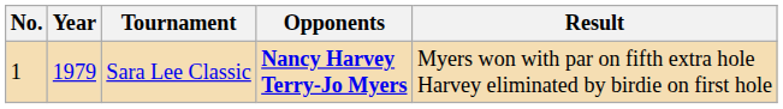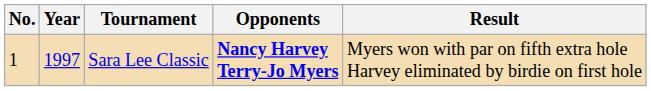 <table class="wikitable" style="font-size:95%;">
 <tr>
 <th>No.</th>
 <th>Year</th>
 <th>Tournament</th>
 <th>Opponents</th>
 <th>Result</th>
 </tr>
 <tr style="background:#F5DEB3;">
 <td>1</td>
-<td><a href='#'>1979</a></td>
+<td><a href='#'>1997</a></td>
 <td><a href='#'>Sara Lee Classic</a></td>
 <td><strong> <a href='#'>Nancy Harvey</a><br> <a href='#'>Terry-Jo Myers</a></strong></td>
 <td>Myers won with par on fifth extra hole<br>Harvey eliminated by birdie on first hole</td>
 </tr>
 </table>
